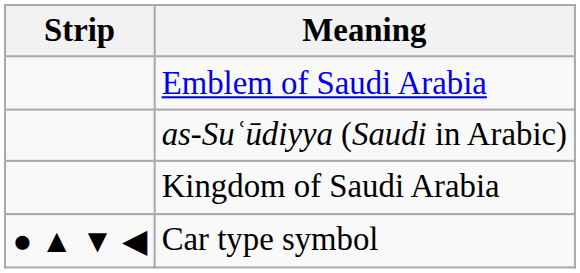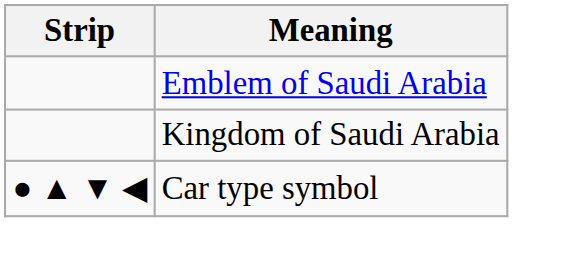 <table class=wikitable>
 <tr>
 <th>Strip</th>
 <th>Meaning</th>
 </tr>
 <tr>
 <td align=center></td>
 <td><a href='#'>Emblem of Saudi Arabia</a></td>
 </tr>
 <tr>
 <td align=center><strong></strong></td>
-<td><em>as-Suʿūdiyya</em> (<em>Saudi</em> in Arabic)</td>
-</tr>
-<tr>
-<td align=center><strong></strong></td>
 <td>Kingdom of Saudi Arabia</td>
 </tr>
 <tr>
 <td align=center>● ▲ ▼ ◀</td>
 <td>Car type symbol</td>
 </tr>
 </table>
